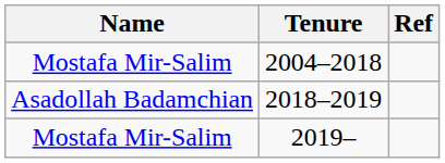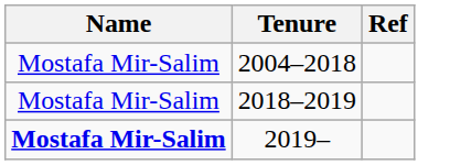 <table class="wikitable" style="text-align:center; font-size:100%; line-height:16px;">
 <tr>
 <th>Name</th>
 <th>Tenure</th>
 <th>Ref</th>
 </tr>
 <tr>
 <td><a href='#'>Mostafa Mir-Salim</a></td>
 <td>2004–2018</td>
 <td></td>
 </tr>
 <tr>
-<td><a href='#'>Asadollah Badamchian</a></td>
+<td><a href='#'>Mostafa Mir-Salim</a></td>
 <td>2018–2019</td>
 <td></td>
 </tr>
 <tr>
-<td><a href='#'>Mostafa Mir-Salim</a></td>
+<td><strong><a href='#'>Mostafa Mir-Salim</a></strong></td>
 <td>2019–</td>
 <td></td>
 </tr>
 </table>
